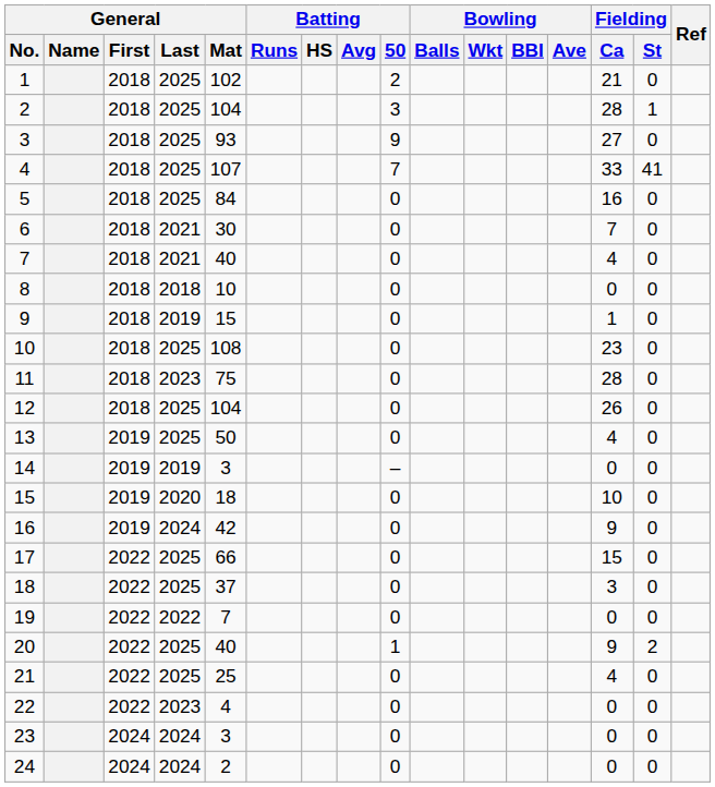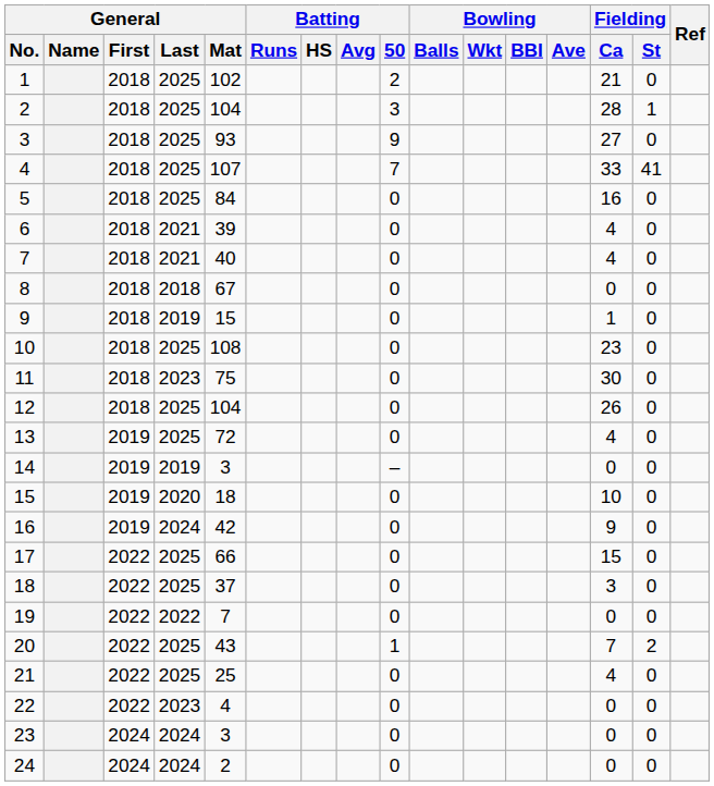 <table class="wikitable plainrowheaders sortable">
 <tr align="center">
 <th scope="col" colspan=5 class="unsortable">General</th>
 <th scope="col" colspan=4 class="unsortable"><a href='#'>Batting</a></th>
 <th scope="col" colspan=4 class="unsortable"><a href='#'>Bowling</a></th>
 <th scope="col" colspan=2 class="unsortable"><a href='#'>Fielding</a></th>
 <th scope="col" rowspan=2 class="unsortable">Ref</th>
 </tr>
 <tr align="center">
 <th scope="col">No.</th>
 <th scope="col">Name</th>
 <th scope="col">First</th>
 <th scope="col">Last</th>
 <th scope="col">Mat</th>
 <th scope="col"><a href='#'>Runs</a></th>
 <th scope="col">HS</th>
 <th scope="col"><a href='#'>Avg</a></th>
 <th scope="col"><a href='#'>50</a></th>
 <th scope="col"><a href='#'>Balls</a></th>
 <th scope="col"><a href='#'>Wkt</a></th>
 <th scope="col"><a href='#'>BBI</a></th>
 <th scope="col"><a href='#'>Ave</a></th>
 <th scope="col"><a href='#'>Ca</a></th>
 <th scope="col"><a href='#'>St</a></th>
 </tr>
 <tr align="center">
 <td>1</td>
 <th scope="row"></th>
 <td>2018</td>
 <td>2025</td>
 <td>102</td>
 <td></td>
 <td></td>
 <td></td>
 <td>2</td>
 <td></td>
 <td></td>
 <td></td>
 <td></td>
 <td>21</td>
 <td>0</td>
 <td></td>
 </tr>
 <tr align="center">
 <td>2</td>
 <th scope="row"></th>
 <td>2018</td>
 <td>2025</td>
 <td>104</td>
 <td></td>
 <td></td>
 <td></td>
 <td>3</td>
 <td></td>
 <td></td>
 <td></td>
 <td></td>
 <td>28</td>
 <td>1</td>
 <td></td>
 </tr>
 <tr align="center">
 <td>3</td>
 <th scope="row"></th>
 <td>2018</td>
 <td>2025</td>
 <td>93</td>
 <td></td>
 <td></td>
 <td></td>
 <td>9</td>
 <td></td>
 <td></td>
 <td></td>
 <td></td>
 <td>27</td>
 <td>0</td>
 <td></td>
 </tr>
 <tr align="center">
 <td>4</td>
 <th scope="row"></th>
 <td>2018</td>
 <td>2025</td>
 <td>107</td>
 <td></td>
 <td></td>
 <td></td>
 <td>7</td>
 <td></td>
 <td></td>
 <td></td>
 <td></td>
 <td>33</td>
 <td>41</td>
 <td></td>
 </tr>
 <tr align="center">
 <td>5</td>
 <th scope="row"></th>
 <td>2018</td>
 <td>2025</td>
 <td>84</td>
 <td></td>
 <td></td>
 <td></td>
 <td>0</td>
 <td></td>
 <td></td>
 <td></td>
 <td></td>
 <td>16</td>
 <td>0</td>
 <td></td>
 </tr>
 <tr align="center">
 <td>6</td>
 <th scope="row"></th>
 <td>2018</td>
 <td>2021</td>
-<td>30</td>
+<td>39</td>
 <td></td>
 <td></td>
 <td></td>
 <td>0</td>
 <td></td>
 <td></td>
 <td></td>
 <td></td>
-<td>7</td>
+<td>4</td>
 <td>0</td>
 <td></td>
 </tr>
 <tr align="center">
 <td>7</td>
 <th scope="row"></th>
 <td>2018</td>
 <td>2021</td>
 <td>40</td>
 <td></td>
 <td></td>
 <td></td>
 <td>0</td>
 <td></td>
 <td></td>
 <td></td>
 <td></td>
 <td>4</td>
 <td>0</td>
 <td></td>
 </tr>
 <tr align="center">
 <td>8</td>
 <th scope="row"></th>
 <td>2018</td>
 <td>2018</td>
-<td>10</td>
+<td>67</td>
 <td></td>
 <td></td>
 <td></td>
 <td>0</td>
 <td></td>
 <td></td>
 <td></td>
 <td></td>
 <td>0</td>
 <td>0</td>
 <td></td>
 </tr>
 <tr align="center">
 <td>9</td>
 <th scope="row"></th>
 <td>2018</td>
 <td>2019</td>
 <td>15</td>
 <td></td>
 <td></td>
 <td></td>
 <td>0</td>
 <td></td>
 <td></td>
 <td></td>
 <td></td>
 <td>1</td>
 <td>0</td>
 <td></td>
 </tr>
 <tr align="center">
 <td>10</td>
 <th scope="row"></th>
 <td>2018</td>
 <td>2025</td>
 <td>108</td>
 <td></td>
 <td></td>
 <td></td>
 <td>0</td>
 <td></td>
 <td></td>
 <td></td>
 <td></td>
 <td>23</td>
 <td>0</td>
 <td></td>
 </tr>
 <tr align="center">
 <td>11</td>
 <th scope="row"></th>
 <td>2018</td>
 <td>2023</td>
 <td>75</td>
 <td></td>
 <td></td>
 <td></td>
 <td>0</td>
 <td></td>
 <td></td>
 <td></td>
 <td></td>
-<td>28</td>
+<td>30</td>
 <td>0</td>
 <td></td>
 </tr>
 <tr align="center">
 <td>12</td>
 <th scope="row"></th>
 <td>2018</td>
 <td>2025</td>
 <td>104</td>
 <td></td>
 <td></td>
 <td></td>
 <td>0</td>
 <td></td>
 <td></td>
 <td></td>
 <td></td>
 <td>26</td>
 <td>0</td>
 <td></td>
 </tr>
 <tr align="center">
 <td>13</td>
 <th scope="row"></th>
 <td>2019</td>
 <td>2025</td>
-<td>50</td>
+<td>72</td>
 <td></td>
 <td></td>
 <td></td>
 <td>0</td>
 <td></td>
 <td></td>
 <td></td>
 <td></td>
 <td>4</td>
 <td>0</td>
 <td></td>
 </tr>
 <tr align="center">
 <td>14</td>
 <th scope="row"></th>
 <td>2019</td>
 <td>2019</td>
 <td>3</td>
 <td></td>
 <td></td>
 <td></td>
 <td>–</td>
 <td></td>
 <td></td>
 <td></td>
 <td></td>
 <td>0</td>
 <td>0</td>
 <td></td>
 </tr>
 <tr align="center">
 <td>15</td>
 <th scope="row"></th>
 <td>2019</td>
 <td>2020</td>
 <td>18</td>
 <td></td>
 <td></td>
 <td></td>
 <td>0</td>
 <td></td>
 <td></td>
 <td></td>
 <td></td>
 <td>10</td>
 <td>0</td>
 <td></td>
 </tr>
 <tr align="center">
 <td>16</td>
 <th scope="row"></th>
 <td>2019</td>
 <td>2024</td>
 <td>42</td>
 <td></td>
 <td></td>
 <td></td>
 <td>0</td>
 <td></td>
 <td></td>
 <td></td>
 <td></td>
 <td>9</td>
 <td>0</td>
 <td></td>
 </tr>
 <tr align="center">
 <td>17</td>
 <th scope="row"></th>
 <td>2022</td>
 <td>2025</td>
 <td>66</td>
 <td></td>
 <td></td>
 <td></td>
 <td>0</td>
 <td></td>
 <td></td>
 <td></td>
 <td></td>
 <td>15</td>
 <td>0</td>
 <td></td>
 </tr>
 <tr align="center">
 <td>18</td>
 <th scope="row"></th>
 <td>2022</td>
 <td>2025</td>
 <td>37</td>
 <td></td>
 <td></td>
 <td></td>
 <td>0</td>
 <td></td>
 <td></td>
 <td></td>
 <td></td>
 <td>3</td>
 <td>0</td>
 <td></td>
 </tr>
 <tr align="center">
 <td>19</td>
 <th scope="row"></th>
 <td>2022</td>
 <td>2022</td>
 <td>7</td>
 <td></td>
 <td></td>
 <td></td>
 <td>0</td>
 <td></td>
 <td></td>
 <td></td>
 <td></td>
 <td>0</td>
 <td>0</td>
 <td></td>
 </tr>
 <tr align="center">
 <td>20</td>
 <th scope="row"></th>
 <td>2022</td>
 <td>2025</td>
-<td>40</td>
+<td>43</td>
 <td></td>
 <td></td>
 <td></td>
 <td>1</td>
 <td></td>
 <td></td>
 <td></td>
 <td></td>
-<td>9</td>
+<td>7</td>
 <td>2</td>
 <td></td>
 </tr>
 <tr align="center">
 <td>21</td>
 <th scope="row"></th>
 <td>2022</td>
 <td>2025</td>
 <td>25</td>
 <td></td>
 <td></td>
 <td></td>
 <td>0</td>
 <td></td>
 <td></td>
 <td></td>
 <td></td>
 <td>4</td>
 <td>0</td>
 <td></td>
 </tr>
 <tr align="center">
 <td>22</td>
 <th scope="row"></th>
 <td>2022</td>
 <td>2023</td>
 <td>4</td>
 <td></td>
 <td></td>
 <td></td>
 <td>0</td>
 <td></td>
 <td></td>
 <td></td>
 <td></td>
 <td>0</td>
 <td>0</td>
 <td></td>
 </tr>
 <tr align="center">
 <td>23</td>
 <th scope="row"></th>
 <td>2024</td>
 <td>2024</td>
 <td>3</td>
 <td></td>
 <td></td>
 <td></td>
 <td>0</td>
 <td></td>
 <td></td>
 <td></td>
 <td></td>
 <td>0</td>
 <td>0</td>
 <td></td>
 </tr>
 <tr align="center">
 <td>24</td>
 <th scope="row"></th>
 <td>2024</td>
 <td>2024</td>
 <td>2</td>
 <td></td>
 <td></td>
 <td></td>
 <td>0</td>
 <td></td>
 <td></td>
 <td></td>
 <td></td>
 <td>0</td>
 <td>0</td>
 <td></td>
 </tr>
 </table>
